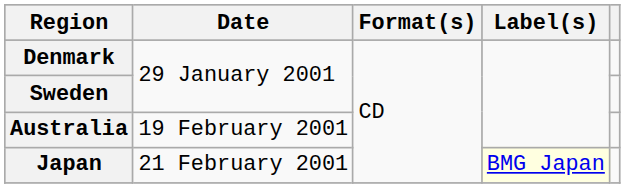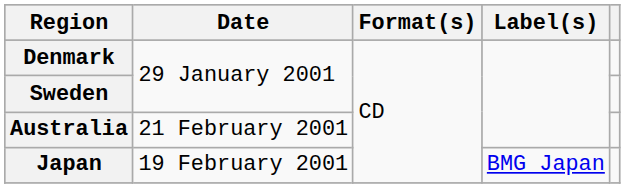 <table class="wikitable plainrowheaders">
 <tr>
 <th scope="col">Region</th>
 <th scope="col">Date</th>
 <th scope="col">Format(s)</th>
 <th scope="col">Label(s)</th>
 <th scope="col"></th>
 </tr>
 <tr>
 <th scope="row">Denmark</th>
 <td rowspan="2">29 January 2001</td>
 <td rowspan="4">CD</td>
 <td rowspan="3"></td>
 <td></td>
 </tr>
 <tr>
 <th scope="row">Sweden</th>
 <td></td>
 </tr>
 <tr>
 <th scope="row">Australia</th>
-<td>19 February 2001</td>
+<td>21 February 2001</td>
 <td></td>
 </tr>
 <tr>
 <th scope="row">Japan</th>
-<td>21 February 2001</td>
-<td style="background: lightyellow;"><a href='#'>BMG Japan</a></td>
+<td>19 February 2001</td>
+<td><a href='#'>BMG Japan</a></td>
 <td></td>
 </tr>
 </table>
